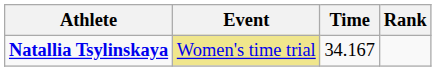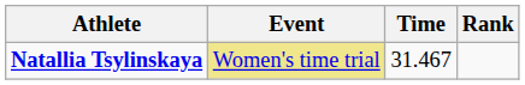 <table class=wikitable style="font-size:90%">
 <tr>
 <th>Athlete</th>
 <th>Event</th>
 <th>Time</th>
 <th>Rank</th>
 </tr>
 <tr align=center>
 <td align=left><strong><a href='#'>Natallia Tsylinskaya</a></strong></td>
 <td align=left style="background: khaki;"><a href='#'>Women's time trial</a></td>
-<td>34.167</td>
+<td>31.467</td>
 <td></td>
 </tr>
 </table>
